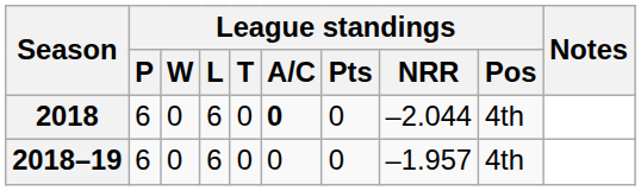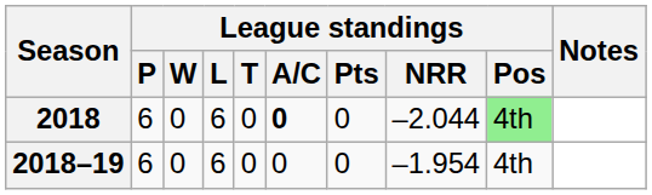 <table class="wikitable sortable">
 <tr>
 <th scope="col" rowspan="2">Season</th>
 <th scope="col" colspan="8">League standings</th>
 <th scope="col" rowspan="2">Notes</th>
 </tr>
 <tr>
 <th scope="col">P</th>
 <th scope="col">W</th>
 <th scope="col">L</th>
 <th scope="col">T</th>
 <th scope="col">A/C</th>
 <th scope="col">Pts</th>
 <th scope="col">NRR</th>
 <th scope="col">Pos</th>
 </tr>
 <tr>
 <th scope="row">2018</th>
 <td>6</td>
 <td>0</td>
 <td>6</td>
 <td>0</td>
 <td><strong>0</strong></td>
 <td>0</td>
 <td>–2.044</td>
-<td>4th</td>
+<td style="background: lightgreen;">4th</td>
 <td style="background: white;"></td>
 </tr>
 <tr>
 <th scope="row">2018–19</th>
 <td>6</td>
 <td>0</td>
 <td>6</td>
 <td>0</td>
 <td>0</td>
 <td>0</td>
-<td>–1.957</td>
+<td>–1.954</td>
 <td>4th</td>
 <td style="background: white;"></td>
 </tr>
 </table>
